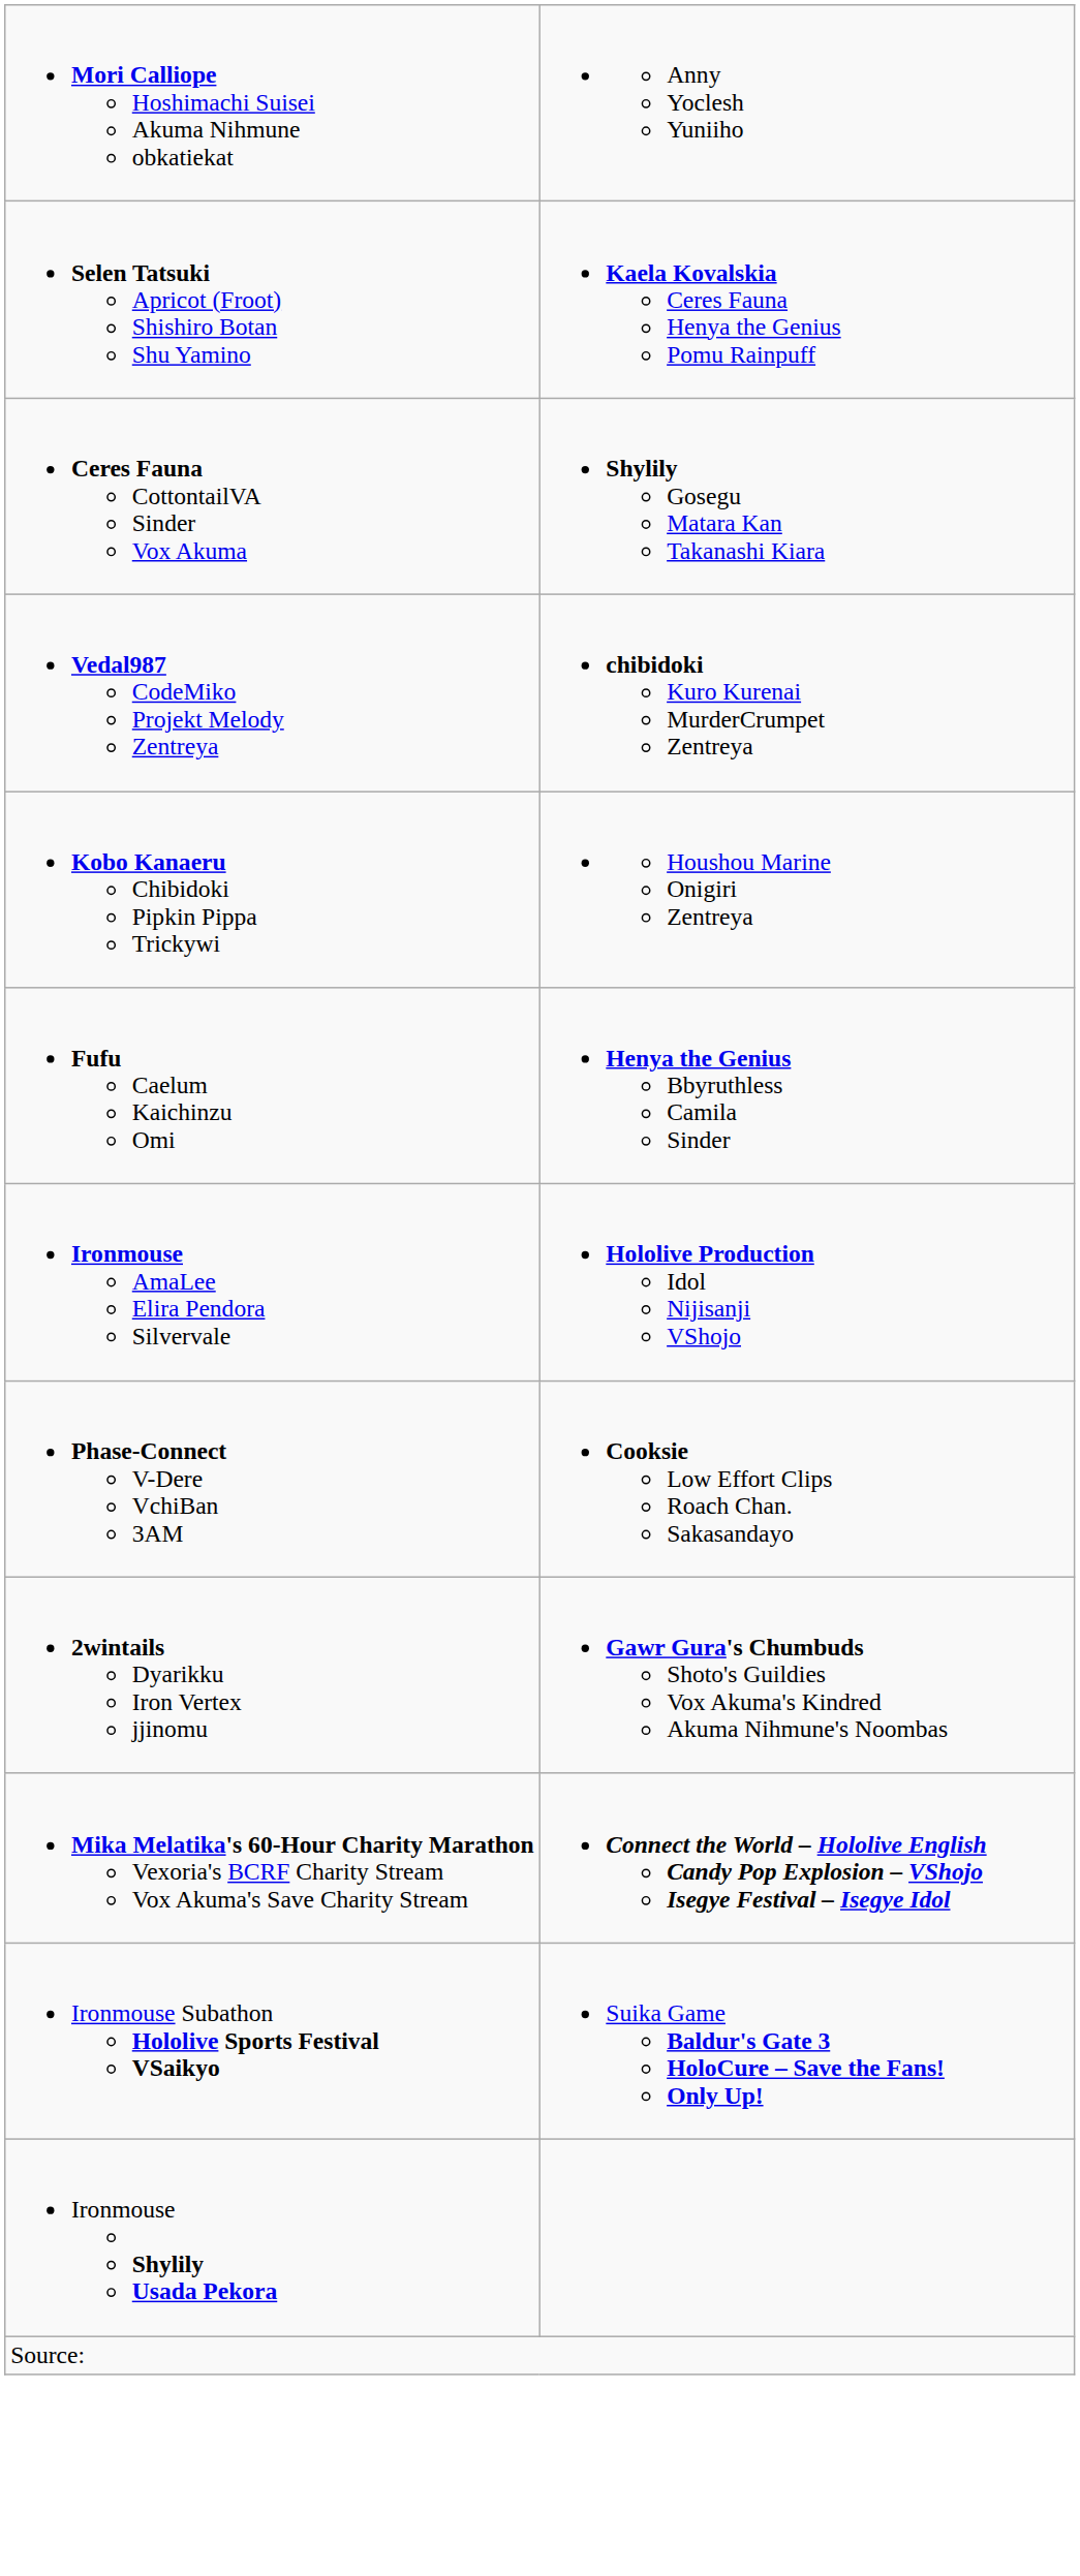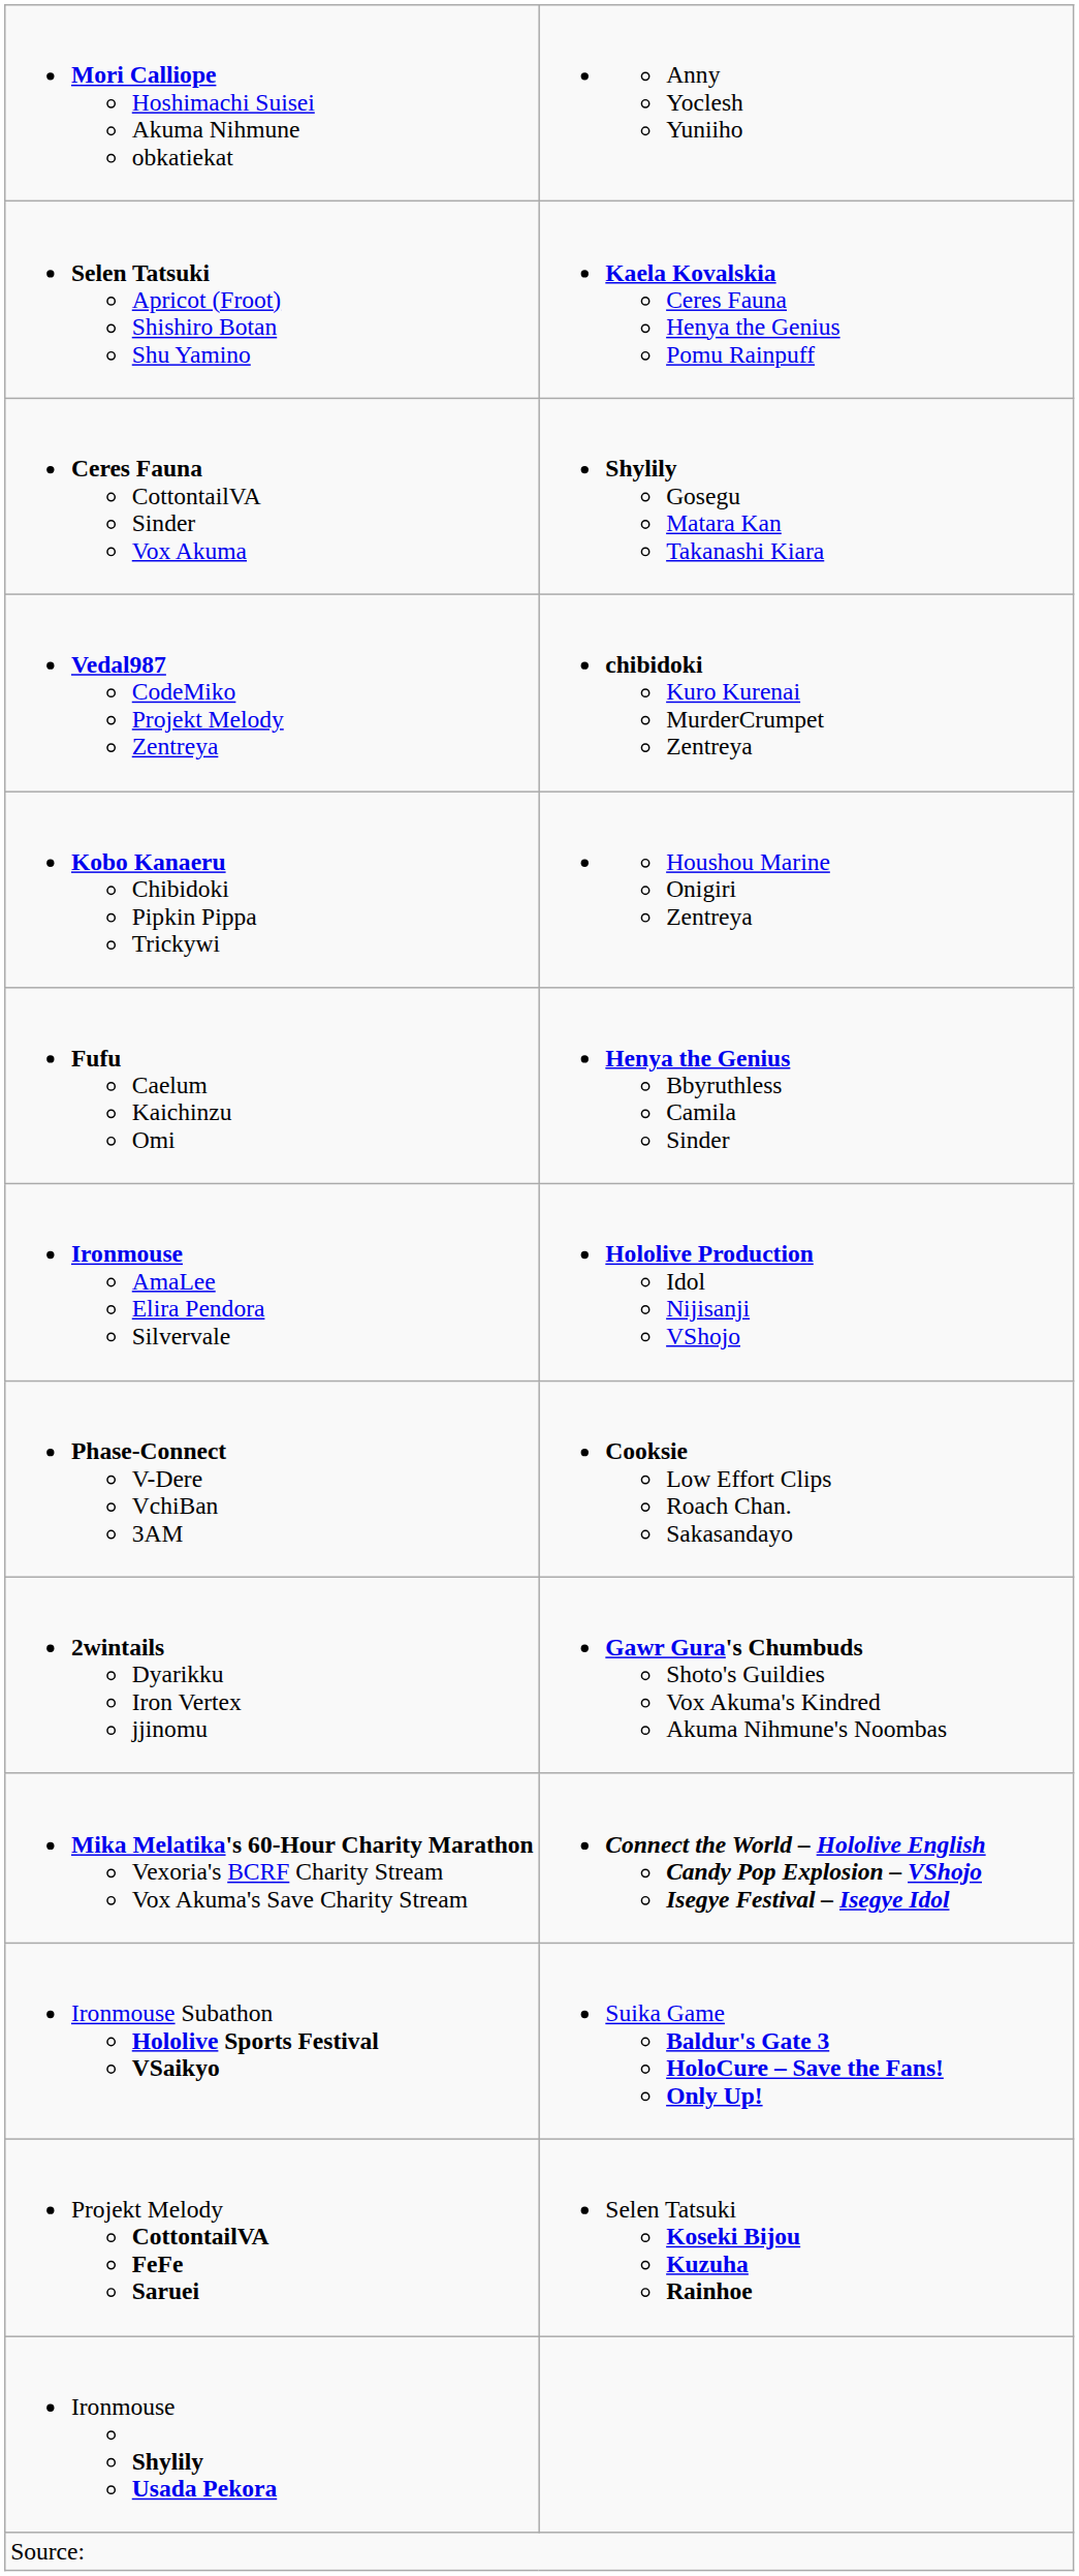 <table class="wikitable">
 <tr>
 <td style="vertical-align:top; width:50%;"><br><ul><li><strong><a href='#'>Mori Calliope</a></strong><ul><li><a href='#'>Hoshimachi Suisei</a></li><li>Akuma Nihmune</li><li>obkatiekat</li></ul></li></ul></td>
 <td style="vertical-align:top; width:50%;"><br><ul><li><strong></strong><ul><li>Anny</li><li>Yoclesh</li><li>Yuniiho</li></ul></li></ul></td>
 </tr>
 <tr>
 <td style="vertical-align:top; width:50%;"><br><ul><li><strong>Selen Tatsuki</strong><ul><li><a href='#'>Apricot (Froot)</a></li><li><a href='#'>Shishiro Botan</a></li><li><a href='#'>Shu Yamino</a></li></ul></li></ul></td>
 <td style="vertical-align:top; width:50%;"><br><ul><li><strong><a href='#'>Kaela Kovalskia</a></strong><ul><li><a href='#'>Ceres Fauna</a></li><li><a href='#'>Henya the Genius</a></li><li><a href='#'>Pomu Rainpuff</a></li></ul></li></ul></td>
 </tr>
 <tr>
 <td style="vertical-align:top; width:50%;"><br><ul><li><strong>Ceres Fauna</strong><ul><li>CottontailVA</li><li>Sinder</li><li><a href='#'>Vox Akuma</a></li></ul></li></ul></td>
 <td style="vertical-align:top; width:50%;"><br><ul><li><strong>Shylily</strong><ul><li>Gosegu</li><li><a href='#'>Matara Kan</a></li><li><a href='#'>Takanashi Kiara</a></li></ul></li></ul></td>
 </tr>
 <tr>
 <td style="vertical-align:top; width:50%;"><br><ul><li><strong><a href='#'>Vedal987</a></strong><ul><li><a href='#'>CodeMiko</a></li><li><a href='#'>Projekt Melody</a></li><li><a href='#'>Zentreya</a></li></ul></li></ul></td>
 <td style="vertical-align:top; width:50%;"><br><ul><li><strong>chibidoki</strong><ul><li><a href='#'>Kuro Kurenai</a></li><li>MurderCrumpet</li><li>Zentreya</li></ul></li></ul></td>
 </tr>
 <tr>
 <td style="vertical-align:top; width:50%;"><br><ul><li><strong><a href='#'>Kobo Kanaeru</a></strong><ul><li>Chibidoki</li><li>Pipkin Pippa</li><li>Trickywi</li></ul></li></ul></td>
 <td style="vertical-align:top; width:50%;"><br><ul><li><strong></strong><ul><li><a href='#'>Houshou Marine</a></li><li>Onigiri</li><li>Zentreya</li></ul></li></ul></td>
 </tr>
 <tr>
 <td style="vertical-align:top; width:50%;"><br><ul><li><strong>Fufu</strong><ul><li>Caelum</li><li>Kaichinzu</li><li>Omi</li></ul></li></ul></td>
 <td style="vertical-align:top; width:50%;"><br><ul><li><strong><a href='#'>Henya the Genius</a></strong><ul><li>Bbyruthless</li><li>Camila</li><li>Sinder</li></ul></li></ul></td>
 </tr>
 <tr>
 <td style="vertical-align:top; width:50%;"><br><ul><li><strong><a href='#'>Ironmouse</a></strong><ul><li><a href='#'>AmaLee</a></li><li><a href='#'>Elira Pendora</a></li><li>Silvervale</li></ul></li></ul></td>
 <td style="vertical-align:top; width:50%;"><br><ul><li><strong><a href='#'>Hololive Production</a></strong><ul><li>Idol</li><li><a href='#'>Nijisanji</a></li><li><a href='#'>VShojo</a></li></ul></li></ul></td>
 </tr>
 <tr>
 <td style="vertical-align:top; width:50%;"><br><ul><li><strong>Phase-Connect</strong><ul><li>V-Dere</li><li>VchiBan</li><li>3AM</li></ul></li></ul></td>
 <td style="vertical-align:top; width:50%;"><br><ul><li><strong>Cooksie</strong><ul><li>Low Effort Clips</li><li>Roach Chan.</li><li>Sakasandayo</li></ul></li></ul></td>
 </tr>
 <tr>
 <td style="vertical-align:top; width:50%;"><br><ul><li><strong>2wintails</strong><ul><li>Dyarikku</li><li>Iron Vertex</li><li>jjinomu</li></ul></li></ul></td>
 <td style="vertical-align:top; width:50%;"><br><ul><li><strong><a href='#'>Gawr Gura</a>'s Chumbuds</strong><ul><li>Shoto's Guildies</li><li>Vox Akuma's Kindred</li><li>Akuma Nihmune's Noombas</li></ul></li></ul></td>
 </tr>
 <tr>
 <td style="vertical-align:top; width:50%;"><br><ul><li><strong><a href='#'>Mika Melatika</a>'s 60-Hour Charity Marathon</strong><ul><li>Vexoria's <a href='#'>BCRF</a> Charity Stream</li><li>Vox Akuma's Save Charity Stream</li></ul></li></ul></td>
 <td style="vertical-align:top; width:50%;"><br><ul><li><strong><em>Connect the World<em> – <a href='#'>Hololive English</a><strong><ul><li>Candy Pop Explosion – <a href='#'>VShojo</a></li><li>Isegye Festival – <a href='#'>Isegye Idol</a></li></ul></li></ul></td>
 </tr>
 <tr>
 <td style="vertical-align:top; width:50%;"><br><ul><li></strong><a href='#'>Ironmouse</a> Subathon<strong><ul><li><a href='#'>Hololive</a> Sports Festival</li><li>VSaikyo</li></ul></li></ul></td>
 <td style="vertical-align:top; width:50%;"><br><ul><li></em></strong><a href='#'>Suika Game</a><strong><em><ul><li></em><a href='#'>Baldur's Gate 3</a><em></li><li></em><a href='#'>HoloCure – Save the Fans!</a><em></li><li></em><a href='#'>Only Up!</a><em></li></ul></li></ul></td>
 </tr>
 <tr>
+<td style="vertical-align:top; width:50%;"><br><ul><li></strong>Projekt Melody<strong><ul><li>CottontailVA</li><li>FeFe</li><li>Saruei</li></ul></li></ul></td>
+<td style="vertical-align:top; width:50%;"><br><ul><li></strong>Selen Tatsuki<strong><ul><li><a href='#'>Koseki Bijou</a></li><li><a href='#'>Kuzuha</a></li><li>Rainhoe</li></ul></li></ul></td>
+</tr>
+<tr>
 <td style="vertical-align:top; width:50%;"><br><ul><li></strong>Ironmouse<strong><ul><li></li><li>Shylily</li><li><a href='#'>Usada Pekora</a></li></ul></li></ul></td>
 </tr>
 <tr>
 <td colspan="2"></strong>Source:<strong></td>
 </tr>
 </table>
